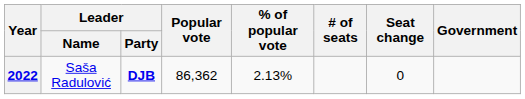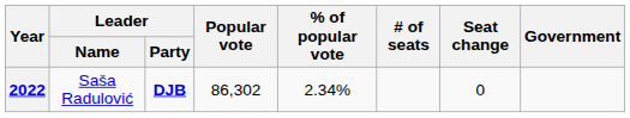 <table class="wikitable" style="text-align:center">
 <tr>
 <th rowspan="2">Year</th>
 <th colspan="2">Leader</th>
 <th rowspan="2">Popular vote</th>
 <th rowspan="2">% of popular vote</th>
 <th rowspan="2"># of seats</th>
 <th rowspan="2">Seat change</th>
 <th rowspan="2">Government</th>
 </tr>
 <tr>
 <th>Name</th>
 <th>Party</th>
 </tr>
 <tr>
 <th><a href='#'>2022</a></th>
 <td><a href='#'>Saša Radulović</a></td>
 <td><strong><a href='#'>DJB</a></strong></td>
-<td>86,362</td>
-<td>2.13%</td>
+<td>86,302</td>
+<td>2.34%</td>
 <td></td>
 <td> 0</td>
 <td></td>
 </tr>
 </table>
